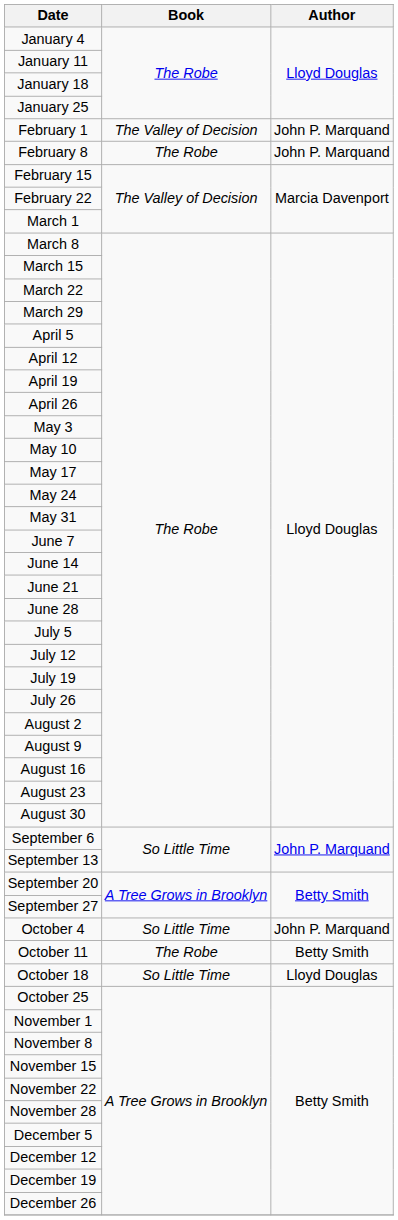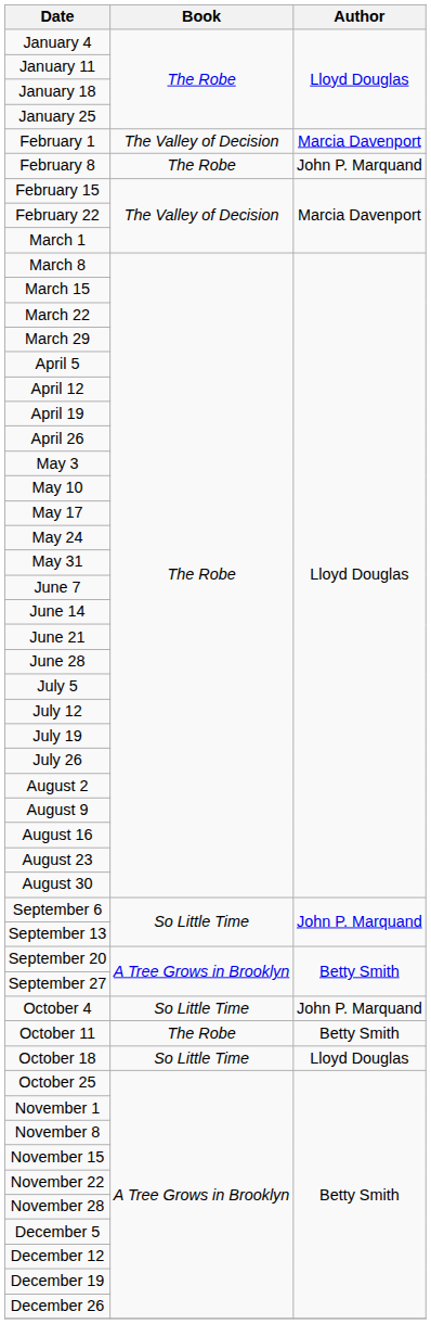 <table class="wikitable sortable" style="text-align: center">
 <tr>
 <th>Date</th>
 <th>Book</th>
 <th>Author</th>
 </tr>
 <tr>
 <td>January 4</td>
 <td rowspan=4><em><a href='#'>The Robe</a></em></td>
 <td rowspan=4><a href='#'>Lloyd Douglas</a></td>
 </tr>
 <tr>
 <td>January 11</td>
 </tr>
 <tr>
 <td>January 18</td>
 </tr>
 <tr>
 <td>January 25</td>
 </tr>
 <tr>
 <td>February 1</td>
 <td><em>The Valley of Decision</em></td>
-<td>John P. Marquand</td>
+<td><a href='#'>Marcia Davenport</a></td>
 </tr>
 <tr>
 <td>February 8</td>
 <td><em>The Robe</em></td>
 <td>John P. Marquand</td>
 </tr>
 <tr>
 <td>February 15</td>
 <td rowspan=3><em>The Valley of Decision</em></td>
 <td rowspan=3>Marcia Davenport</td>
 </tr>
 <tr>
 <td>February 22</td>
 </tr>
 <tr>
 <td>March 1</td>
 </tr>
 <tr>
 <td>March 8</td>
 <td rowspan=26><em>The Robe</em></td>
 <td rowspan=26>Lloyd Douglas</td>
 </tr>
 <tr>
 <td>March 15</td>
 </tr>
 <tr>
 <td>March 22</td>
 </tr>
 <tr>
 <td>March 29</td>
 </tr>
 <tr>
 <td>April 5</td>
 </tr>
 <tr>
 <td>April 12</td>
 </tr>
 <tr>
 <td>April 19</td>
 </tr>
 <tr>
 <td>April 26</td>
 </tr>
 <tr>
 <td>May 3</td>
 </tr>
 <tr>
 <td>May 10</td>
 </tr>
 <tr>
 <td>May 17</td>
 </tr>
 <tr>
 <td>May 24</td>
 </tr>
 <tr>
 <td>May 31</td>
 </tr>
 <tr>
 <td>June 7</td>
 </tr>
 <tr>
 <td>June 14</td>
 </tr>
 <tr>
 <td>June 21</td>
 </tr>
 <tr>
 <td>June 28</td>
 </tr>
 <tr>
 <td>July 5</td>
 </tr>
 <tr>
 <td>July 12</td>
 </tr>
 <tr>
 <td>July 19</td>
 </tr>
 <tr>
 <td>July 26</td>
 </tr>
 <tr>
 <td>August 2</td>
 </tr>
 <tr>
 <td>August 9</td>
 </tr>
 <tr>
 <td>August 16</td>
 </tr>
 <tr>
 <td>August 23</td>
 </tr>
 <tr>
 <td>August 30</td>
 </tr>
 <tr>
 <td>September 6</td>
 <td rowspan=2><em>So Little Time</em></td>
 <td rowspan=2><a href='#'>John P. Marquand</a></td>
 </tr>
 <tr>
 <td>September 13</td>
 </tr>
 <tr>
 <td>September 20</td>
 <td rowspan=2><em><a href='#'>A Tree Grows in Brooklyn</a></em></td>
 <td rowspan=2><a href='#'>Betty Smith</a></td>
 </tr>
 <tr>
 <td>September 27</td>
 </tr>
 <tr>
 <td>October 4</td>
 <td><em>So Little Time</em></td>
 <td>John P. Marquand</td>
 </tr>
 <tr>
 <td>October 11</td>
 <td><em>The Robe</em></td>
 <td>Betty Smith</td>
 </tr>
 <tr>
 <td>October 18</td>
 <td><em>So Little Time</em></td>
 <td>Lloyd Douglas</td>
 </tr>
 <tr>
 <td>October 25</td>
 <td rowspan=10><em>A Tree Grows in Brooklyn</em></td>
 <td rowspan=10>Betty Smith</td>
 </tr>
 <tr>
 <td>November 1</td>
 </tr>
 <tr>
 <td>November 8</td>
 </tr>
 <tr>
 <td>November 15</td>
 </tr>
 <tr>
 <td>November 22</td>
 </tr>
 <tr>
 <td>November 28</td>
 </tr>
 <tr>
 <td>December 5</td>
 </tr>
 <tr>
 <td>December 12</td>
 </tr>
 <tr>
 <td>December 19</td>
 </tr>
 <tr>
 <td>December 26</td>
 </tr>
 <tr>
 </tr>
 </table>
